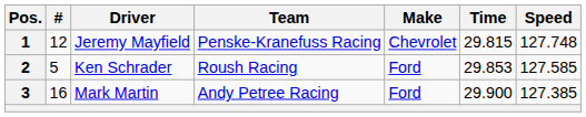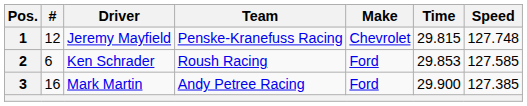 <table class="wikitable" style="font-size:95%">
 <tr>
 <th>Pos.</th>
 <th>#</th>
 <th>Driver</th>
 <th>Team</th>
 <th>Make</th>
 <th>Time</th>
 <th>Speed</th>
 </tr>
 <tr>
 <th>1</th>
 <td>12</td>
 <td><a href='#'>Jeremy Mayfield</a></td>
 <td><a href='#'>Penske-Kranefuss Racing</a></td>
 <td><a href='#'>Chevrolet</a></td>
 <td>29.815</td>
 <td>127.748</td>
 </tr>
 <tr>
 <th>2</th>
-<td>5</td>
+<td>6</td>
 <td><a href='#'>Ken Schrader</a></td>
 <td><a href='#'>Roush Racing</a></td>
 <td><a href='#'>Ford</a></td>
 <td>29.853</td>
 <td>127.585</td>
 </tr>
 <tr>
 <th>3</th>
 <td>16</td>
 <td><a href='#'>Mark Martin</a></td>
 <td><a href='#'>Andy Petree Racing</a></td>
 <td><a href='#'>Ford</a></td>
 <td>29.900</td>
 <td>127.385</td>
 </tr>
 <tr>
 <th colspan="7"></th>
 </tr>
 </table>
